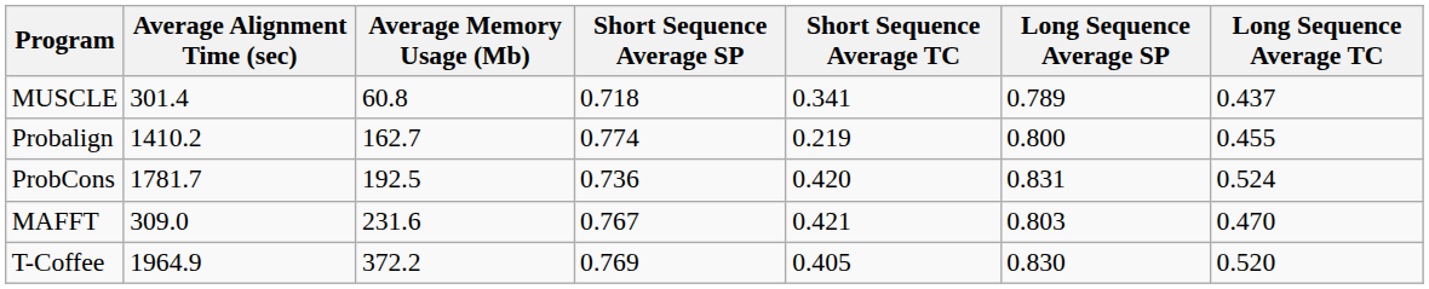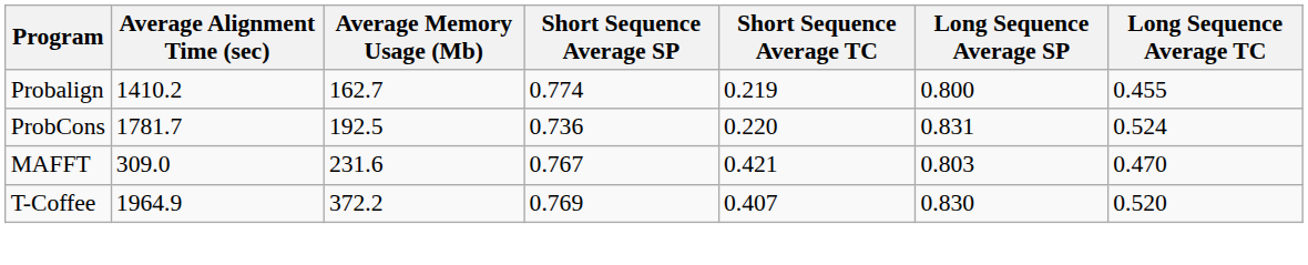 <table class="wikitable sortable">
 <tr>
 <th>Program</th>
 <th>Average Alignment Time (sec)</th>
 <th>Average Memory Usage (Mb)</th>
 <th>Short Sequence Average SP</th>
 <th>Short Sequence Average TC</th>
 <th>Long Sequence Average SP</th>
 <th>Long Sequence Average TC</th>
-</tr>
-<tr>
-<td>MUSCLE</td>
-<td>301.4</td>
-<td>60.8</td>
-<td>0.718</td>
-<td>0.341</td>
-<td>0.789</td>
-<td>0.437</td>
 </tr>
 <tr>
 <td>Probalign</td>
 <td>1410.2</td>
 <td>162.7</td>
 <td>0.774</td>
 <td>0.219</td>
 <td>0.800</td>
 <td>0.455</td>
 </tr>
 <tr>
 <td>ProbCons</td>
 <td>1781.7</td>
 <td>192.5</td>
 <td>0.736</td>
-<td>0.420</td>
+<td>0.220</td>
 <td>0.831</td>
 <td>0.524</td>
 </tr>
 <tr>
 <td>MAFFT</td>
 <td>309.0</td>
 <td>231.6</td>
 <td>0.767</td>
 <td>0.421</td>
 <td>0.803</td>
 <td>0.470</td>
 </tr>
 <tr>
 <td>T-Coffee</td>
 <td>1964.9</td>
 <td>372.2</td>
 <td>0.769</td>
-<td>0.405</td>
+<td>0.407</td>
 <td>0.830</td>
 <td>0.520</td>
 </tr>
 </table>
